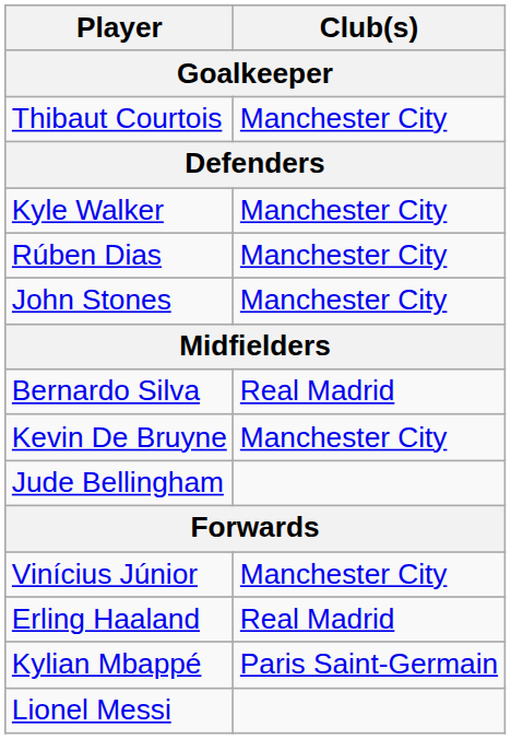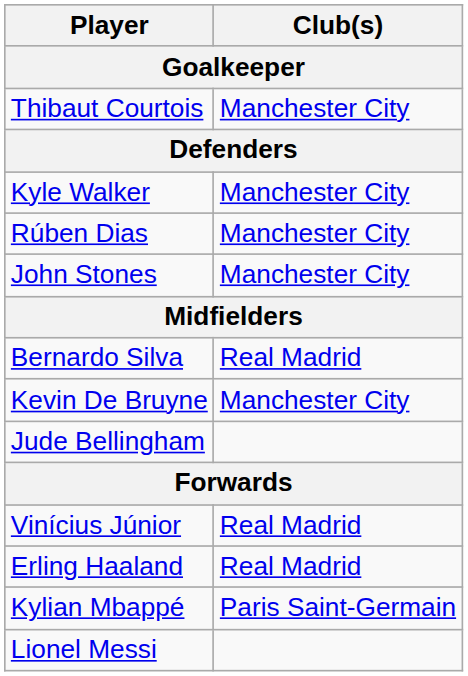 <table class="wikitable">
 <tr>
 <th>Player</th>
 <th>Club(s)</th>
 </tr>
 <tr>
 <th colspan="2">Goalkeeper</th>
 </tr>
 <tr>
 <td> <a href='#'>Thibaut Courtois</a></td>
 <td>  <a href='#'>Manchester City</a></td>
 </tr>
 <tr>
 <th colspan="2">Defenders</th>
 </tr>
 <tr>
 <td> <a href='#'>Kyle Walker</a></td>
 <td> <a href='#'>Manchester City</a></td>
 </tr>
 <tr>
 <td> <a href='#'>Rúben Dias</a></td>
 <td> <a href='#'>Manchester City</a></td>
 </tr>
 <tr>
 <td> <a href='#'>John Stones</a></td>
 <td>  <a href='#'>Manchester City</a></td>
 </tr>
 <tr>
 <th colspan="2">Midfielders</th>
 </tr>
 <tr>
 <td> <a href='#'>Bernardo Silva</a></td>
 <td> <a href='#'>Real Madrid</a></td>
 </tr>
 <tr>
 <td> <a href='#'>Kevin De Bruyne</a></td>
 <td> <a href='#'>Manchester City</a></td>
 </tr>
 <tr>
 <td> <a href='#'>Jude Bellingham</a></td>
 <td></td>
 </tr>
 <tr>
 <th colspan="2">Forwards</th>
 </tr>
 <tr>
 <td> <a href='#'>Vinícius Júnior</a></td>
-<td> <a href='#'>Manchester City</a></td>
+<td> <a href='#'>Real Madrid</a></td>
 </tr>
 <tr>
 <td> <a href='#'>Erling Haaland</a></td>
 <td> <a href='#'>Real Madrid</a></td>
 </tr>
 <tr>
 <td> <a href='#'>Kylian Mbappé</a></td>
 <td> <a href='#'>Paris Saint-Germain</a></td>
 </tr>
 <tr>
 <td> <a href='#'>Lionel Messi</a></td>
 <td></td>
 </tr>
 </table>
